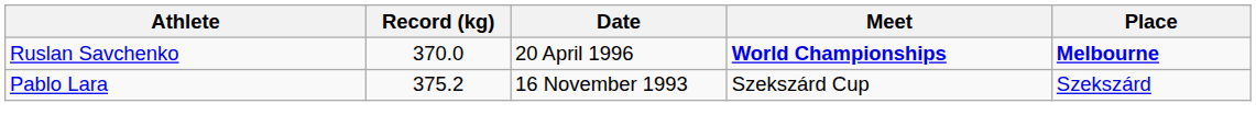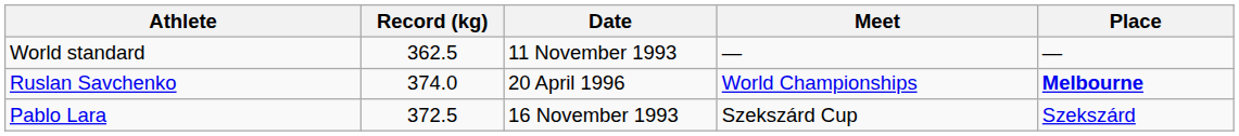 <table class="wikitable" style="font-size:90%; width: 70%;">
 <tr>
 <th width=20%>Athlete</th>
 <th width=8%>Record (kg)</th>
 <th width=12%>Date</th>
 <th width=18%>Meet</th>
 <th width=11%>Place</th>
 </tr>
 <tr>
+<td>World standard</td>
+<td align="center">362.5</td>
+<td>11 November 1993</td>
+<td>—</td>
+<td>—</td>
+</tr>
+<tr>
 <td> <a href='#'>Ruslan Savchenko</a></td>
-<td align="center">370.0</td>
+<td align="center">374.0</td>
 <td>20 April 1996</td>
-<td><strong><a href='#'>World Championships</a></strong></td>
+<td><a href='#'>World Championships</a></td>
 <td><strong><a href='#'>Melbourne</a></strong></td>
 </tr>
 <tr>
 <td> <a href='#'>Pablo Lara</a></td>
-<td align="center">375.2</td>
+<td align="center">372.5</td>
 <td>16 November 1993</td>
 <td>Szekszárd Cup</td>
 <td><a href='#'>Szekszárd</a></td>
 </tr>
 </table>
